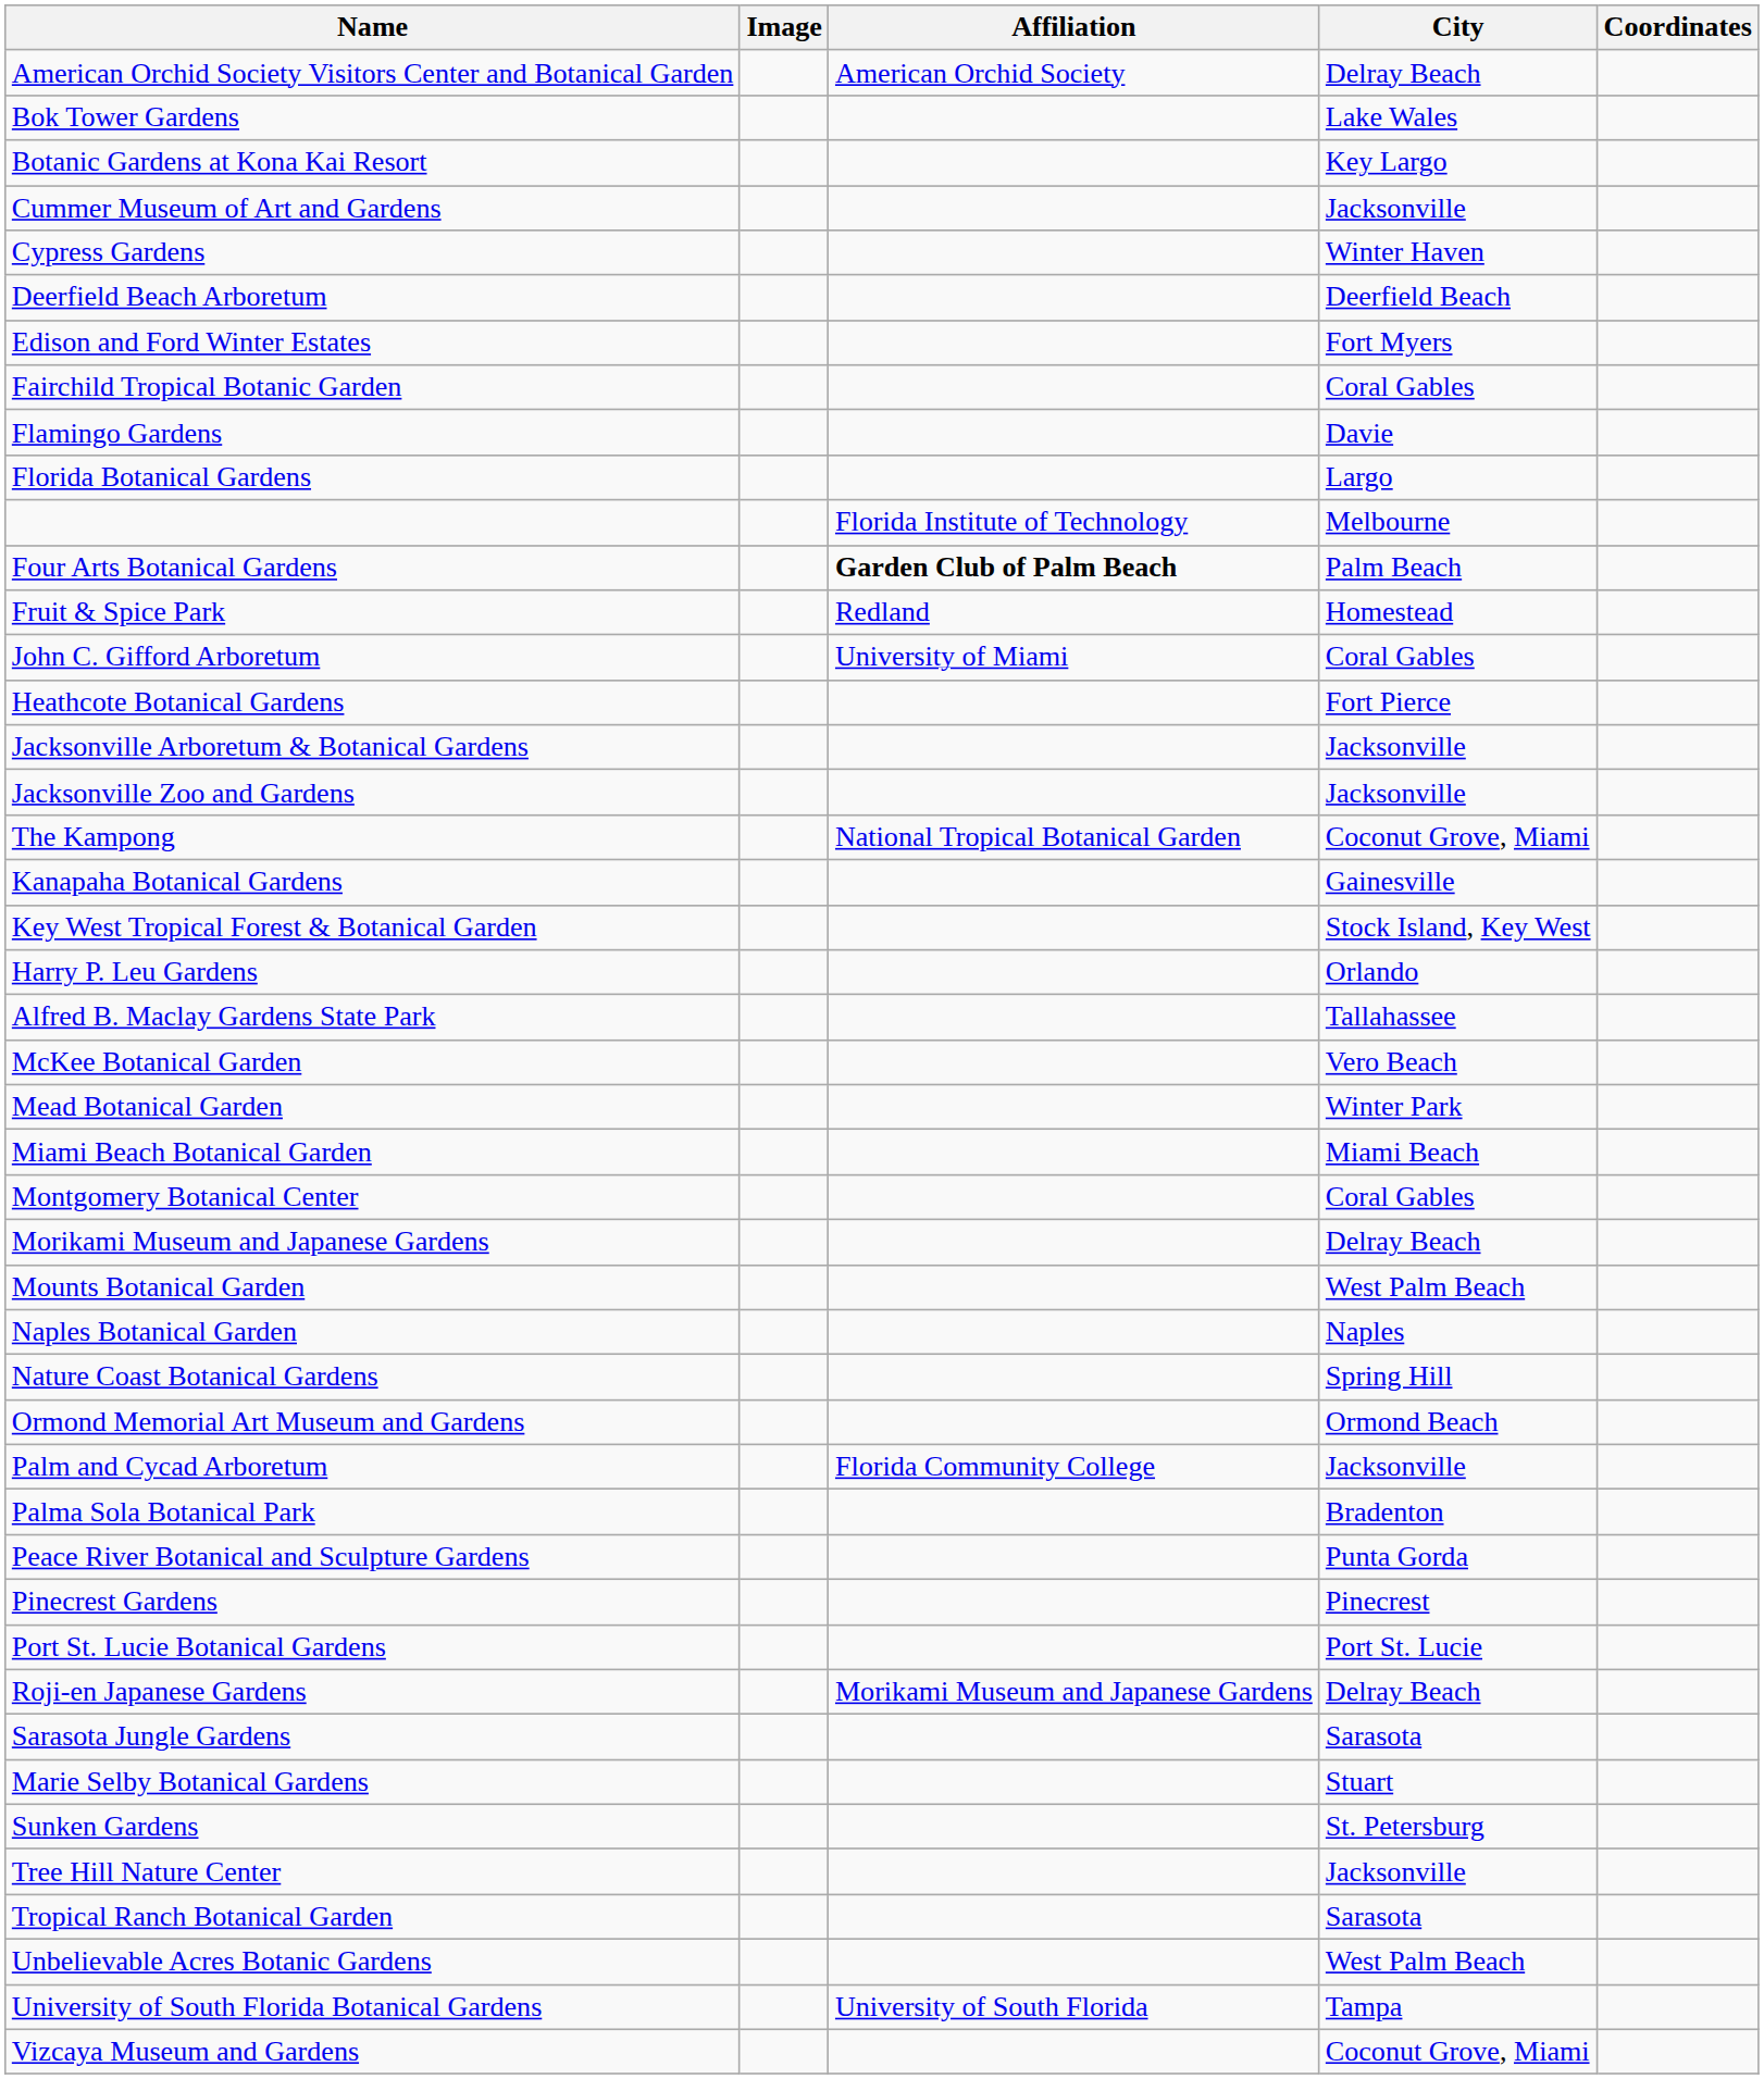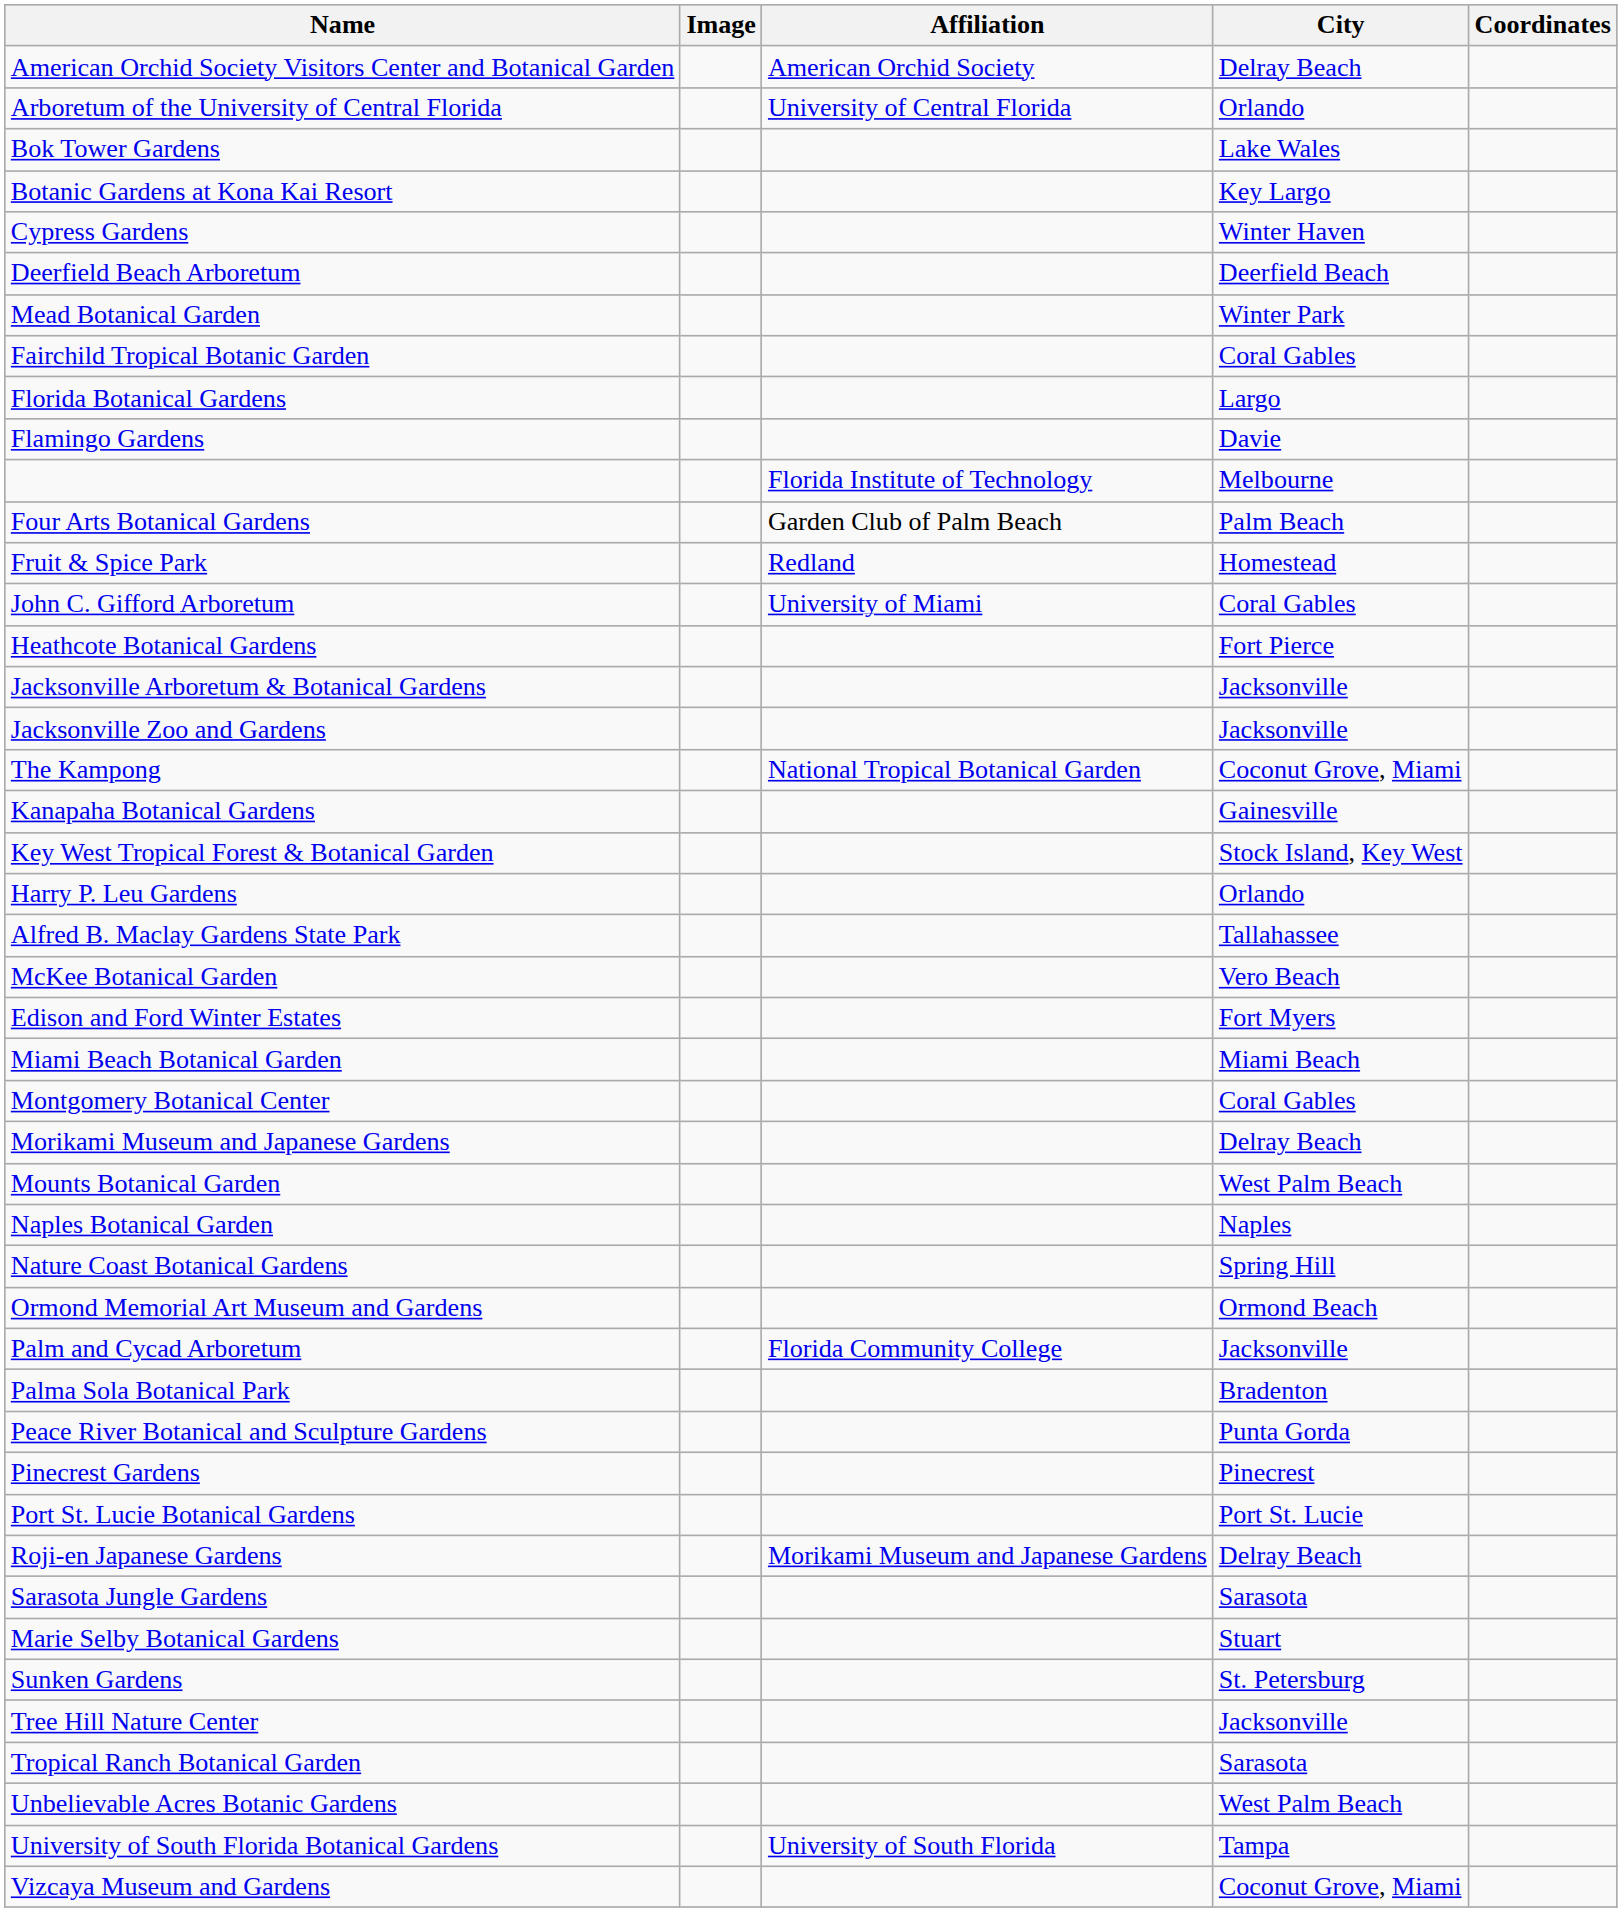 <table class="sortable wikitable">
 <tr>
 <th scope="col">Name</th>
 <th scope="col">Image</th>
 <th scope="col">Affiliation</th>
 <th scope="col">City</th>
 <th scope="col">Coordinates</th>
 </tr>
 <tr>
 <td><a href='#'>American Orchid Society Visitors Center and Botanical Garden</a></td>
 <td></td>
 <td><a href='#'>American Orchid Society</a></td>
 <td><a href='#'>Delray Beach</a></td>
+<td></td>
+</tr>
+<tr>
+<td><a href='#'>Arboretum of the University of Central Florida</a></td>
+<td></td>
+<td><a href='#'>University of Central Florida</a></td>
+<td><a href='#'>Orlando</a></td>
 <td></td>
 </tr>
 <tr>
 <td><a href='#'>Bok Tower Gardens</a></td>
 <td></td>
 <td></td>
 <td><a href='#'>Lake Wales</a></td>
 <td></td>
 </tr>
 <tr>
 <td><a href='#'>Botanic Gardens at Kona Kai Resort</a></td>
 <td></td>
 <td></td>
 <td><a href='#'>Key Largo</a></td>
 <td></td>
 </tr>
 <tr>
-<td><a href='#'>Cummer Museum of Art and Gardens</a></td>
-<td></td>
-<td></td>
-<td><a href='#'>Jacksonville</a></td>
-<td></td>
-</tr>
-<tr>
 <td><a href='#'>Cypress Gardens</a></td>
 <td></td>
 <td></td>
 <td><a href='#'>Winter Haven</a></td>
 <td></td>
 </tr>
 <tr>
 <td><a href='#'>Deerfield Beach Arboretum</a></td>
 <td></td>
 <td></td>
 <td><a href='#'>Deerfield Beach</a></td>
 <td></td>
 </tr>
 <tr>
-<td><a href='#'>Edison and Ford Winter Estates</a></td>
+<td><a href='#'>Mead Botanical Garden</a></td>
 <td></td>
 <td></td>
-<td><a href='#'>Fort Myers</a></td>
+<td><a href='#'>Winter Park</a></td>
 <td></td>
 </tr>
 <tr>
 <td><a href='#'>Fairchild Tropical Botanic Garden</a></td>
 <td></td>
 <td></td>
 <td><a href='#'>Coral Gables</a></td>
 <td></td>
 </tr>
 <tr>
+<td><a href='#'>Florida Botanical Gardens</a></td>
+<td></td>
+<td></td>
+<td><a href='#'>Largo</a></td>
+<td></td>
+</tr>
+<tr>
 <td><a href='#'>Flamingo Gardens</a></td>
 <td></td>
 <td></td>
 <td><a href='#'>Davie</a></td>
-<td></td>
-</tr>
-<tr>
-<td><a href='#'>Florida Botanical Gardens</a></td>
-<td></td>
-<td></td>
-<td><a href='#'>Largo</a></td>
 <td></td>
 </tr>
 <tr>
 <td></td>
 <td></td>
 <td><a href='#'>Florida Institute of Technology</a></td>
 <td><a href='#'>Melbourne</a></td>
 <td></td>
 </tr>
 <tr>
 <td><a href='#'>Four Arts Botanical Gardens</a></td>
 <td></td>
-<td><strong>Garden Club of Palm Beach </strong></td>
+<td>Garden Club of Palm Beach </td>
 <td><a href='#'>Palm Beach</a></td>
 <td></td>
 </tr>
 <tr>
 <td><a href='#'>Fruit & Spice Park</a></td>
 <td></td>
 <td><a href='#'>Redland</a></td>
 <td><a href='#'>Homestead</a></td>
 <td></td>
 </tr>
 <tr>
 <td><a href='#'>John C. Gifford Arboretum</a></td>
 <td></td>
 <td><a href='#'>University of Miami</a></td>
 <td><a href='#'>Coral Gables</a></td>
 <td></td>
 </tr>
 <tr>
 <td><a href='#'>Heathcote Botanical Gardens</a></td>
 <td></td>
 <td></td>
 <td><a href='#'>Fort Pierce</a></td>
 <td></td>
 </tr>
 <tr>
 <td><a href='#'>Jacksonville Arboretum & Botanical Gardens</a></td>
 <td></td>
 <td></td>
 <td><a href='#'>Jacksonville</a></td>
 <td></td>
 </tr>
 <tr>
 <td><a href='#'>Jacksonville Zoo and Gardens</a></td>
 <td></td>
 <td></td>
 <td><a href='#'>Jacksonville</a></td>
 <td></td>
 </tr>
 <tr>
 <td><a href='#'>The Kampong</a></td>
 <td></td>
 <td><a href='#'>National Tropical Botanical Garden</a></td>
 <td><a href='#'>Coconut Grove</a>, <a href='#'>Miami</a></td>
 <td></td>
 </tr>
 <tr>
 <td><a href='#'>Kanapaha Botanical Gardens</a></td>
 <td></td>
 <td></td>
 <td><a href='#'>Gainesville</a></td>
 <td></td>
 </tr>
 <tr>
 <td><a href='#'>Key West Tropical Forest & Botanical Garden</a></td>
 <td></td>
 <td></td>
 <td><a href='#'>Stock Island</a>, <a href='#'>Key West</a></td>
 <td></td>
 </tr>
 <tr>
 <td><a href='#'>Harry P. Leu Gardens</a></td>
 <td></td>
 <td></td>
 <td><a href='#'>Orlando</a></td>
 <td></td>
 </tr>
 <tr>
 <td><a href='#'>Alfred B. Maclay Gardens State Park</a></td>
 <td></td>
 <td></td>
 <td><a href='#'>Tallahassee</a></td>
 <td></td>
 </tr>
 <tr>
 <td><a href='#'>McKee Botanical Garden</a></td>
 <td></td>
 <td></td>
 <td><a href='#'>Vero Beach</a></td>
 <td></td>
 </tr>
 <tr>
-<td><a href='#'>Mead Botanical Garden</a></td>
+<td><a href='#'>Edison and Ford Winter Estates</a></td>
 <td></td>
 <td></td>
-<td><a href='#'>Winter Park</a></td>
+<td><a href='#'>Fort Myers</a></td>
 <td></td>
 </tr>
 <tr>
 <td><a href='#'>Miami Beach Botanical Garden</a></td>
 <td></td>
 <td></td>
 <td><a href='#'>Miami Beach</a></td>
 <td></td>
 </tr>
 <tr>
 <td><a href='#'>Montgomery Botanical Center</a></td>
 <td></td>
 <td></td>
 <td><a href='#'>Coral Gables</a></td>
 <td></td>
 </tr>
 <tr>
 <td><a href='#'>Morikami Museum and Japanese Gardens</a></td>
 <td></td>
 <td></td>
 <td><a href='#'>Delray Beach</a></td>
 <td></td>
 </tr>
 <tr>
 <td><a href='#'>Mounts Botanical Garden</a></td>
 <td></td>
 <td></td>
 <td><a href='#'>West Palm Beach</a></td>
 <td></td>
 </tr>
 <tr>
 <td><a href='#'>Naples Botanical Garden</a></td>
 <td></td>
 <td></td>
 <td><a href='#'>Naples</a></td>
 <td></td>
 </tr>
 <tr>
 <td><a href='#'>Nature Coast Botanical Gardens</a></td>
 <td></td>
 <td></td>
 <td><a href='#'>Spring Hill</a></td>
 <td></td>
 </tr>
 <tr>
 <td><a href='#'>Ormond Memorial Art Museum and Gardens</a></td>
 <td></td>
 <td></td>
 <td><a href='#'>Ormond Beach</a></td>
 <td></td>
 </tr>
 <tr>
 <td><a href='#'>Palm and Cycad Arboretum</a></td>
 <td></td>
 <td><a href='#'>Florida Community College</a></td>
 <td><a href='#'>Jacksonville</a></td>
 <td></td>
 </tr>
 <tr>
 <td><a href='#'>Palma Sola Botanical Park</a></td>
 <td></td>
 <td></td>
 <td><a href='#'>Bradenton</a></td>
 <td></td>
 </tr>
 <tr>
 <td><a href='#'>Peace River Botanical and Sculpture Gardens</a></td>
 <td></td>
 <td></td>
 <td><a href='#'>Punta Gorda</a></td>
 </tr>
 <tr>
 <td><a href='#'>Pinecrest Gardens</a></td>
 <td></td>
 <td></td>
 <td><a href='#'>Pinecrest</a></td>
 <td></td>
 </tr>
 <tr>
 <td><a href='#'>Port St. Lucie Botanical Gardens</a></td>
 <td></td>
 <td></td>
 <td><a href='#'>Port St. Lucie</a></td>
 <td></td>
 </tr>
 <tr>
 <td><a href='#'>Roji-en Japanese Gardens</a></td>
 <td></td>
 <td><a href='#'>Morikami Museum and Japanese Gardens</a></td>
 <td><a href='#'>Delray Beach</a></td>
 <td></td>
 </tr>
 <tr>
 <td><a href='#'>Sarasota Jungle Gardens</a></td>
 <td></td>
 <td></td>
 <td><a href='#'>Sarasota</a></td>
 <td></td>
 </tr>
 <tr>
 <td><a href='#'>Marie Selby Botanical Gardens</a></td>
 <td></td>
 <td></td>
 <td><a href='#'>Stuart</a></td>
 <td></td>
 </tr>
 <tr>
 <td><a href='#'>Sunken Gardens</a></td>
 <td></td>
 <td></td>
 <td><a href='#'>St. Petersburg</a></td>
 <td></td>
 </tr>
 <tr>
 <td><a href='#'>Tree Hill Nature Center</a></td>
 <td></td>
 <td></td>
 <td><a href='#'>Jacksonville</a></td>
 <td></td>
 </tr>
 <tr>
 <td><a href='#'>Tropical Ranch Botanical Garden</a></td>
 <td></td>
 <td></td>
 <td><a href='#'>Sarasota</a></td>
 <td></td>
 </tr>
 <tr>
 <td><a href='#'>Unbelievable Acres Botanic Gardens</a></td>
 <td></td>
 <td></td>
 <td><a href='#'>West Palm Beach</a></td>
 <td></td>
 </tr>
 <tr>
 <td><a href='#'>University of South Florida Botanical Gardens</a></td>
 <td></td>
 <td><a href='#'>University of South Florida</a></td>
 <td><a href='#'>Tampa</a></td>
 <td></td>
 </tr>
 <tr>
 <td><a href='#'>Vizcaya Museum and Gardens</a></td>
 <td></td>
 <td></td>
 <td><a href='#'>Coconut Grove</a>, <a href='#'>Miami</a></td>
 <td></td>
 </tr>
 </table>
